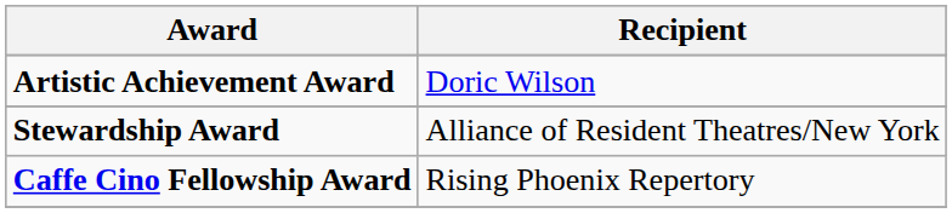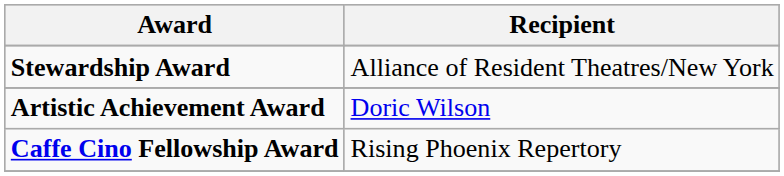 <table class="wikitable">
 <tr>
 <th>Award</th>
 <th>Recipient</th>
 </tr>
 <tr>
 </tr>
 <tr>
-<td><strong>Artistic Achievement Award</strong></td>
-<td><a href='#'>Doric Wilson</a></td>
+<td><strong>Stewardship Award</strong></td>
+<td>Alliance of Resident Theatres/New York</td>
 </tr>
 <tr>
 </tr>
 <tr>
-<td><strong>Stewardship Award</strong></td>
-<td>Alliance of Resident Theatres/New York</td>
+<td><strong>Artistic Achievement Award</strong></td>
+<td><a href='#'>Doric Wilson</a></td>
 </tr>
 <tr>
 <td><strong><a href='#'>Caffe Cino</a> Fellowship Award</strong></td>
 <td>Rising Phoenix Repertory</td>
 </tr>
 <tr>
 </tr>
 </table>
